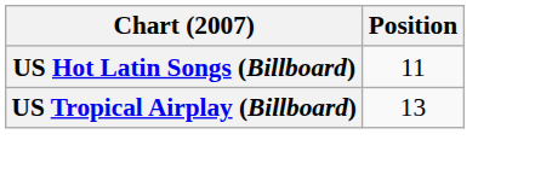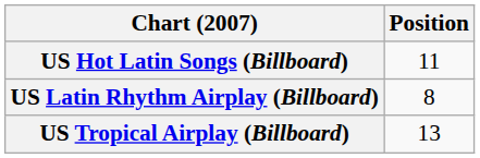 <table class="wikitable plainrowheaders" style="text-align:center">
 <tr>
 <th scope="col">Chart (2007)</th>
 <th scope="col">Position</th>
 </tr>
 <tr>
 <th scope="row">US <a href='#'>Hot Latin Songs</a> (<em>Billboard</em>)</th>
 <td>11</td>
 </tr>
 <tr>
+<th scope="row">US <a href='#'>Latin Rhythm Airplay</a> (<em>Billboard</em>)</th>
+<td>8</td>
+</tr>
+<tr>
 <th scope="row">US <a href='#'>Tropical Airplay</a> (<em>Billboard</em>)</th>
 <td>13</td>
 </tr>
 </table>
